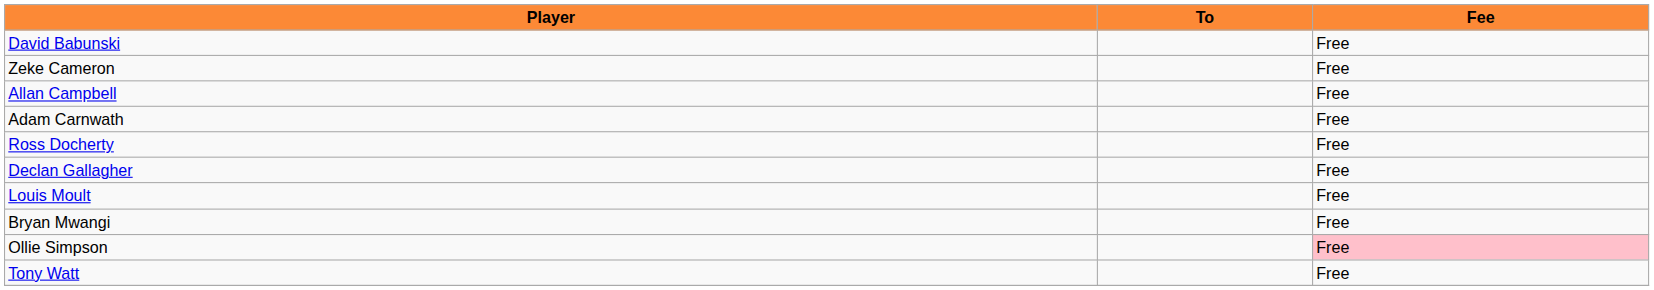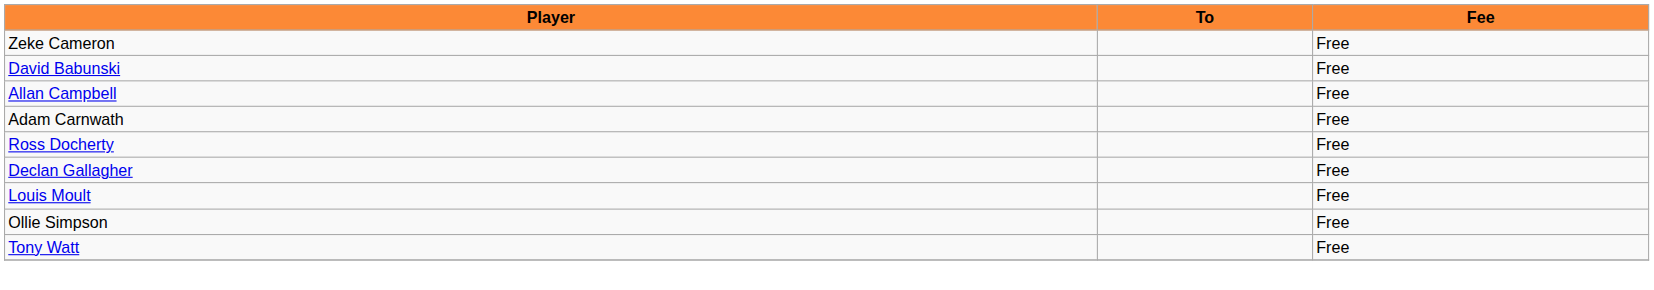 <table class="wikitable" style="text-align:left; font-size:95%;width:98%;">
 <tr>
 <th style="background:#FC8936; color:black;">Player</th>
 <th style="background:#FC8936; color:black;">To</th>
 <th style="background:#FC8936; color:black;">Fee</th>
 </tr>
 <tr>
-<td> <a href='#'>David Babunski</a></td>
+<td> Zeke Cameron</td>
 <td></td>
 <td>Free</td>
 </tr>
 <tr>
-<td> Zeke Cameron</td>
+<td> <a href='#'>David Babunski</a></td>
 <td></td>
 <td>Free</td>
 </tr>
 <tr>
 <td> <a href='#'>Allan Campbell</a></td>
 <td></td>
 <td>Free</td>
 </tr>
 <tr>
 <td> Adam Carnwath</td>
 <td></td>
 <td>Free</td>
 </tr>
 <tr>
 <td> <a href='#'>Ross Docherty</a></td>
 <td></td>
 <td>Free</td>
 </tr>
 <tr>
 <td> <a href='#'>Declan Gallagher</a></td>
 <td></td>
 <td>Free</td>
 </tr>
 <tr>
 <td> <a href='#'>Louis Moult</a></td>
 <td></td>
 <td>Free</td>
 </tr>
 <tr>
-<td> Bryan Mwangi</td>
+<td> Ollie Simpson</td>
 <td></td>
 <td>Free</td>
-</tr>
-<tr>
-<td> Ollie Simpson</td>
-<td></td>
-<td style="background: pink;">Free</td>
 </tr>
 <tr>
 <td> <a href='#'>Tony Watt</a></td>
 <td></td>
 <td>Free</td>
 </tr>
 <tr>
 </tr>
 </table>
